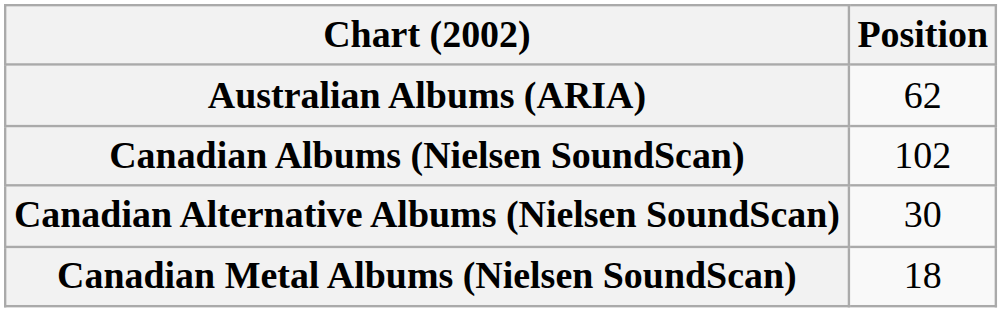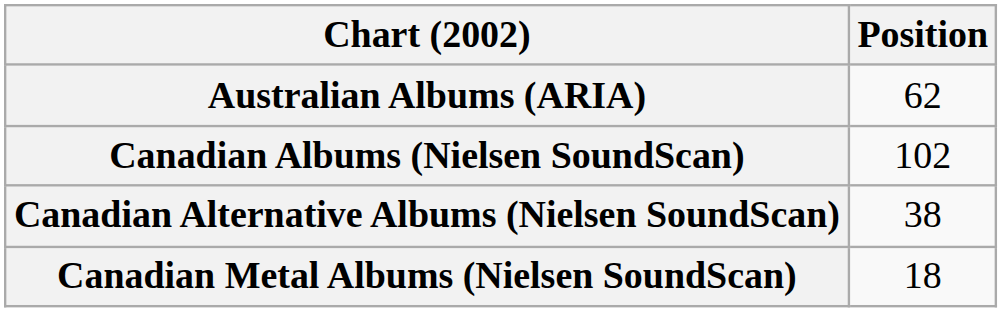 <table class="wikitable plainrowheaders" style="text-align:center">
 <tr>
 <th scope="col">Chart (2002)</th>
 <th scope="col">Position</th>
 </tr>
 <tr>
 <th scope="row">Australian Albums (ARIA)</th>
 <td>62</td>
 </tr>
 <tr>
 <th scope="row">Canadian Albums (Nielsen SoundScan)</th>
 <td>102</td>
 </tr>
 <tr>
 <th scope="row">Canadian Alternative Albums (Nielsen SoundScan)</th>
-<td>30</td>
+<td>38</td>
 </tr>
 <tr>
 <th scope="row">Canadian Metal Albums (Nielsen SoundScan)</th>
 <td>18</td>
 </tr>
 </table>
